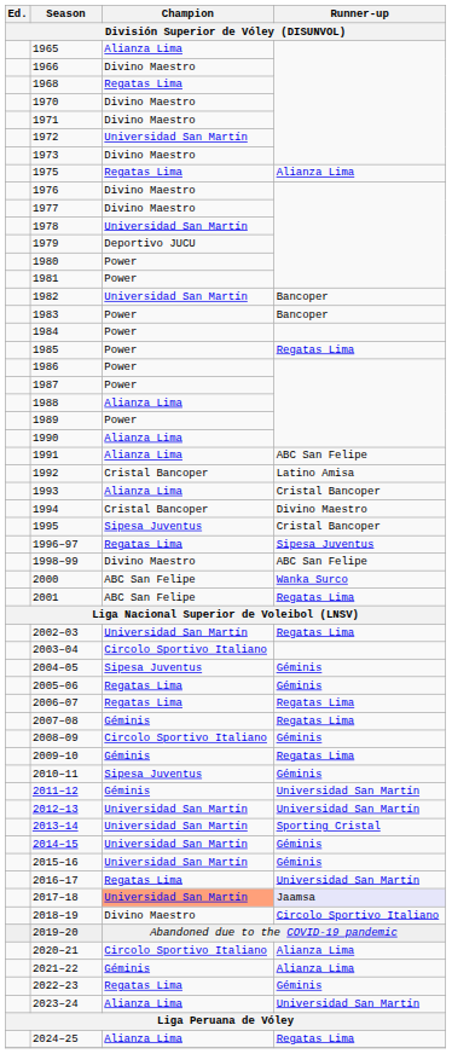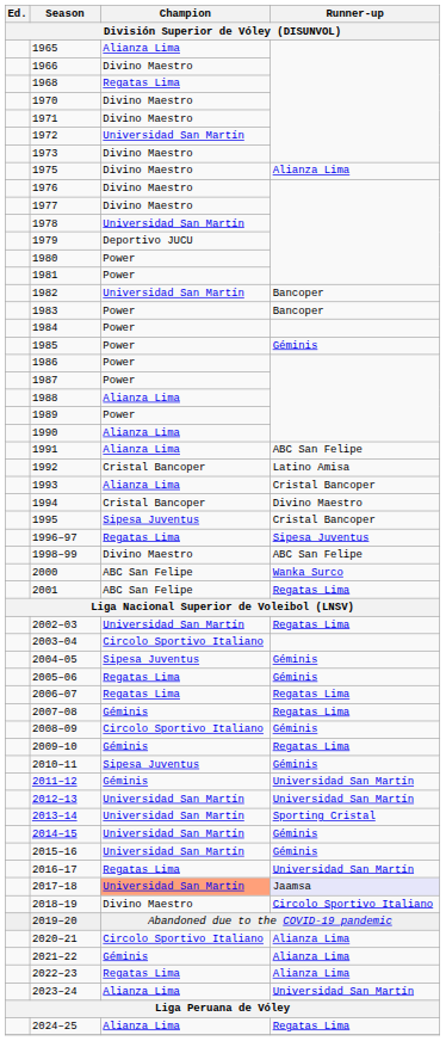 <table class="wikitable sortable">
 <tr>
 <th width=px>Ed.</th>
 <th width=80px>Season</th>
 <th width=200px>Champion</th>
 <th width=200px>Runner-up</th>
 </tr>
 <tr>
 <th colspan="4">División Superior de Vóley (DISUNVOL)</th>
 </tr>
 <tr>
 <td></td>
 <td>1965</td>
 <td><a href='#'>Alianza Lima</a></td>
 </tr>
 <tr>
 <td></td>
 <td>1966</td>
 <td>Divino Maestro</td>
 </tr>
 <tr>
 <td></td>
 <td>1968</td>
 <td><a href='#'>Regatas Lima</a></td>
 </tr>
 <tr>
 <td></td>
 <td>1970</td>
 <td>Divino Maestro</td>
 </tr>
 <tr>
 <td></td>
 <td>1971</td>
 <td>Divino Maestro</td>
 </tr>
 <tr>
 <td></td>
 <td>1972</td>
 <td><a href='#'>Universidad San Martín</a></td>
 </tr>
 <tr>
 <td></td>
 <td>1973</td>
 <td>Divino Maestro</td>
 </tr>
 <tr>
 <td></td>
 <td>1975</td>
-<td><a href='#'>Regatas Lima</a></td>
+<td>Divino Maestro</td>
 <td><a href='#'>Alianza Lima</a></td>
 </tr>
 <tr>
 <td></td>
 <td>1976</td>
 <td>Divino Maestro</td>
 </tr>
 <tr>
 <td></td>
 <td>1977</td>
 <td>Divino Maestro</td>
 </tr>
 <tr>
 <td></td>
 <td>1978</td>
 <td><a href='#'>Universidad San Martín</a></td>
 </tr>
 <tr>
 <td></td>
 <td>1979</td>
 <td>Deportivo JUCU</td>
 </tr>
 <tr>
 <td></td>
 <td>1980</td>
 <td>Power</td>
 </tr>
 <tr>
 <td></td>
 <td>1981</td>
 <td>Power</td>
 </tr>
 <tr>
 <td></td>
 <td>1982</td>
 <td><a href='#'>Universidad San Martín</a></td>
 <td>Bancoper</td>
 </tr>
 <tr>
 <td></td>
 <td>1983</td>
 <td>Power</td>
 <td>Bancoper</td>
 </tr>
 <tr>
 <td></td>
 <td>1984</td>
 <td>Power</td>
 </tr>
 <tr>
 <td></td>
 <td>1985</td>
 <td>Power</td>
-<td><a href='#'>Regatas Lima</a></td>
+<td><a href='#'>Géminis</a></td>
 </tr>
 <tr>
 <td></td>
 <td>1986</td>
 <td>Power</td>
 </tr>
 <tr>
 <td></td>
 <td>1987</td>
 <td>Power</td>
 </tr>
 <tr>
 <td></td>
 <td>1988</td>
 <td><a href='#'>Alianza Lima</a></td>
 </tr>
 <tr>
 <td></td>
 <td>1989</td>
 <td>Power</td>
 </tr>
 <tr>
 <td></td>
 <td>1990</td>
 <td><a href='#'>Alianza Lima</a></td>
 </tr>
 <tr>
 <td></td>
 <td>1991</td>
 <td><a href='#'>Alianza Lima</a></td>
 <td>ABC San Felipe</td>
 </tr>
 <tr>
 <td></td>
 <td>1992</td>
 <td>Cristal Bancoper</td>
 <td>Latino Amisa</td>
 </tr>
 <tr>
 <td></td>
 <td>1993</td>
 <td><a href='#'>Alianza Lima</a></td>
 <td>Cristal Bancoper</td>
 </tr>
 <tr>
 <td></td>
 <td>1994</td>
 <td>Cristal Bancoper</td>
 <td>Divino Maestro</td>
 </tr>
 <tr>
 <td></td>
 <td>1995</td>
 <td><a href='#'>Sipesa Juventus</a></td>
 <td>Cristal Bancoper</td>
 </tr>
 <tr>
 <td></td>
 <td>1996–97</td>
 <td><a href='#'>Regatas Lima</a></td>
 <td><a href='#'>Sipesa Juventus</a></td>
 </tr>
 <tr>
 <td></td>
 <td>1998–99</td>
 <td>Divino Maestro</td>
 <td>ABC San Felipe</td>
 </tr>
 <tr>
 <td></td>
 <td>2000</td>
 <td>ABC San Felipe</td>
 <td><a href='#'>Wanka Surco</a></td>
 </tr>
 <tr>
 <td></td>
 <td>2001</td>
 <td>ABC San Felipe</td>
 <td><a href='#'>Regatas Lima</a></td>
 </tr>
 <tr>
 <th colspan="4">Liga Nacional Superior de Voleibol (LNSV)</th>
 </tr>
 <tr>
 <td></td>
 <td>2002–03</td>
 <td><a href='#'>Universidad San Martín</a></td>
 <td><a href='#'>Regatas Lima</a></td>
 </tr>
 <tr>
 <td></td>
 <td>2003–04</td>
 <td><a href='#'>Circolo Sportivo Italiano</a></td>
 <td></td>
 </tr>
 <tr>
 <td></td>
 <td>2004–05</td>
 <td><a href='#'>Sipesa Juventus</a></td>
 <td><a href='#'>Géminis</a></td>
 </tr>
 <tr>
 <td></td>
 <td>2005–06</td>
 <td><a href='#'>Regatas Lima</a></td>
 <td><a href='#'>Géminis</a></td>
 </tr>
 <tr>
 <td></td>
 <td>2006–07</td>
 <td><a href='#'>Regatas Lima</a></td>
 <td><a href='#'>Regatas Lima</a></td>
 </tr>
 <tr>
 <td></td>
 <td>2007–08</td>
 <td><a href='#'>Géminis</a></td>
 <td><a href='#'>Regatas Lima</a></td>
 </tr>
 <tr>
 <td></td>
 <td>2008–09</td>
 <td><a href='#'>Circolo Sportivo Italiano</a></td>
 <td><a href='#'>Géminis</a></td>
 </tr>
 <tr>
 <td></td>
 <td>2009–10</td>
 <td><a href='#'>Géminis</a></td>
 <td><a href='#'>Regatas Lima</a></td>
 </tr>
 <tr>
 <td></td>
 <td>2010–11</td>
 <td><a href='#'>Sipesa Juventus</a></td>
 <td><a href='#'>Géminis</a></td>
 </tr>
 <tr>
 <td></td>
 <td><a href='#'>2011–12</a></td>
 <td><a href='#'>Géminis</a></td>
 <td><a href='#'>Universidad San Martín</a></td>
 </tr>
 <tr>
 <td></td>
 <td><a href='#'>2012–13</a></td>
 <td><a href='#'>Universidad San Martín</a></td>
 <td><a href='#'>Universidad San Martín</a></td>
 </tr>
 <tr>
 <td></td>
 <td><a href='#'>2013–14</a></td>
 <td><a href='#'>Universidad San Martín</a></td>
 <td><a href='#'>Sporting Cristal</a></td>
 </tr>
 <tr>
 <td></td>
 <td><a href='#'>2014–15</a></td>
 <td><a href='#'>Universidad San Martín</a></td>
 <td><a href='#'>Géminis</a></td>
 </tr>
 <tr>
 <td></td>
 <td>2015–16</td>
 <td><a href='#'>Universidad San Martín</a></td>
 <td><a href='#'>Géminis</a></td>
 </tr>
 <tr>
 <td></td>
 <td>2016–17</td>
 <td><a href='#'>Regatas Lima</a></td>
 <td><a href='#'>Universidad San Martín</a></td>
 </tr>
 <tr>
 <td></td>
 <td>2017–18</td>
 <td style="background: lightsalmon;"><a href='#'>Universidad San Martín</a></td>
 <td style="background: lavender;">Jaamsa</td>
 </tr>
 <tr>
 <td></td>
 <td>2018–19</td>
 <td>Divino Maestro</td>
 <td><a href='#'>Circolo Sportivo Italiano</a></td>
 </tr>
 <tr bgcolor=#efefef>
 <td></td>
 <td>2019–20</td>
 <td colspan="2" align=center><em>Abandoned due to the <a href='#'>COVID-19 pandemic</a></em></td>
 </tr>
 <tr>
 <td></td>
 <td>2020–21</td>
 <td><a href='#'>Circolo Sportivo Italiano</a></td>
 <td><a href='#'>Alianza Lima</a></td>
 </tr>
 <tr>
 <td></td>
 <td>2021–22</td>
 <td><a href='#'>Géminis</a></td>
 <td><a href='#'>Alianza Lima</a></td>
 </tr>
 <tr>
 <td></td>
 <td>2022–23</td>
 <td><a href='#'>Regatas Lima</a></td>
-<td><a href='#'>Géminis</a></td>
+<td><a href='#'>Alianza Lima</a></td>
 </tr>
 <tr>
 <td></td>
 <td>2023–24</td>
 <td><a href='#'>Alianza Lima</a></td>
 <td><a href='#'>Universidad San Martín</a></td>
 </tr>
 <tr>
 <th colspan="4">Liga Peruana de Vóley</th>
 </tr>
 <tr>
 <td></td>
 <td>2024–25</td>
 <td><a href='#'>Alianza Lima</a></td>
 <td><a href='#'>Regatas Lima</a></td>
 </tr>
 <tr>
 </tr>
 </table>
